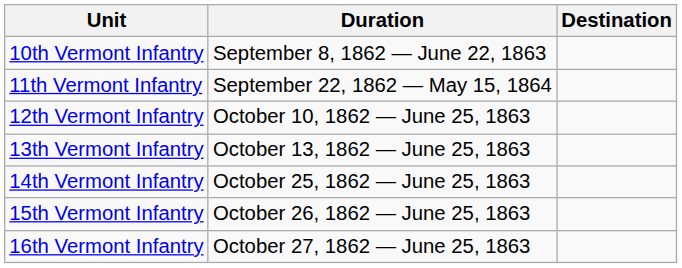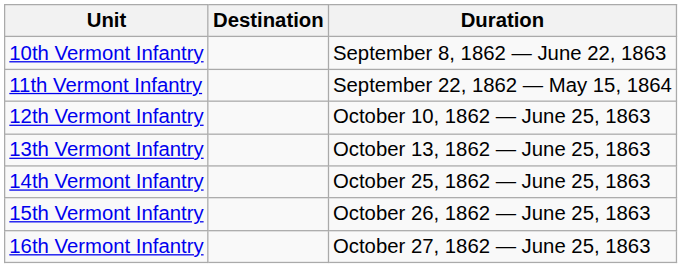 <table class="wikitable">
 <tr>
 <th>Unit</th>
+<th>Destination</th>
 <th>Duration</th>
-<th>Destination</th>
 </tr>
 <tr>
 <td><a href='#'>10th Vermont Infantry</a></td>
+<td></td>
 <td>September 8, 1862 — June 22, 1863</td>
-<td></td>
 </tr>
 <tr>
 <td><a href='#'>11th Vermont Infantry</a></td>
+<td></td>
 <td>September 22, 1862 — May 15, 1864</td>
-<td></td>
 </tr>
 <tr>
 <td><a href='#'>12th Vermont Infantry</a></td>
+<td></td>
 <td>October 10, 1862 — June 25, 1863</td>
-<td></td>
 </tr>
 <tr>
 <td><a href='#'>13th Vermont Infantry</a></td>
+<td></td>
 <td>October 13, 1862 — June 25, 1863</td>
-<td></td>
 </tr>
 <tr>
 <td><a href='#'>14th Vermont Infantry</a></td>
+<td></td>
 <td>October 25, 1862 — June 25, 1863</td>
-<td></td>
 </tr>
 <tr>
 <td><a href='#'>15th Vermont Infantry</a></td>
+<td></td>
 <td>October 26, 1862 — June 25, 1863</td>
-<td></td>
 </tr>
 <tr>
 <td><a href='#'>16th Vermont Infantry</a></td>
+<td></td>
 <td>October 27, 1862 — June 25, 1863</td>
-<td></td>
 </tr>
 </table>
